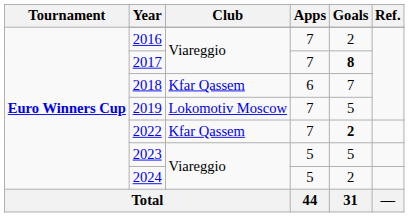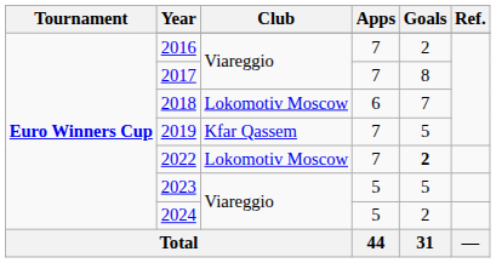 <table class="wikitable" style="text-align:center;">
 <tr>
 <th>Tournament</th>
 <th>Year</th>
 <th>Club</th>
 <th>Apps</th>
 <th>Goals</th>
 <th>Ref.</th>
 </tr>
 <tr>
 <td rowspan="8"><strong><a href='#'>Euro Winners Cup</a></strong></td>
 </tr>
 <tr>
 <td> <a href='#'>2016</a></td>
 <td align=left rowspan=2> Viareggio</td>
 <td>7</td>
 <td>2</td>
 <td rowspan=4></td>
 </tr>
 <tr>
 <td> <a href='#'>2017</a></td>
 <td>7</td>
-<td><strong>8</strong></td>
+<td>8</td>
 </tr>
 <tr>
 <td> <a href='#'>2018</a></td>
-<td align=left> <a href='#'>Kfar Qassem</a></td>
+<td align=left> <a href='#'>Lokomotiv Moscow</a></td>
 <td>6</td>
 <td>7</td>
 </tr>
 <tr>
 <td> <a href='#'>2019</a></td>
-<td align=left> <a href='#'>Lokomotiv Moscow</a></td>
+<td align=left> <a href='#'>Kfar Qassem</a></td>
 <td>7</td>
 <td>5</td>
 </tr>
 <tr>
 <td> <a href='#'>2022</a></td>
-<td align=left> <a href='#'>Kfar Qassem</a></td>
+<td align=left> <a href='#'>Lokomotiv Moscow</a></td>
 <td>7</td>
 <td><strong>2</strong></td>
 <td></td>
 </tr>
 <tr>
 <td> <a href='#'>2023</a></td>
 <td align=left rowspan=2> Viareggio</td>
 <td>5</td>
 <td>5</td>
 <td></td>
 </tr>
 <tr>
 <td> <a href='#'>2024</a></td>
 <td>5</td>
 <td>2</td>
 <td></td>
 </tr>
 <tr>
 <th colspan=3>Total</th>
 <th>44</th>
 <th>31</th>
 <th>—</th>
 </tr>
 </table>
